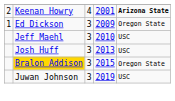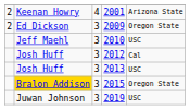 <table class="wikitable">
 <tr>
 </tr>
 <tr>
 <td>2</td>
 <td><a href='#'>Keenan Howry</a></td>
 <td>4</td>
 <td><a href='#'>2001</a></td>
-<td style="font-size:80%;"><strong>Arizona State</strong></td>
+<td style="font-size:80%;">Arizona State</td>
 </tr>
 <tr>
-<td>1</td>
+<td>2</td>
 <td><a href='#'>Ed Dickson</a></td>
 <td>3</td>
 <td><a href='#'>2009</a></td>
 <td style="font-size:80%;">Oregon State</td>
 </tr>
 <tr>
 <td></td>
 <td><a href='#'>Jeff Maehl</a></td>
 <td>3</td>
 <td><a href='#'>2010</a></td>
 <td style="font-size:80%;">USC</td>
+</tr>
+<tr>
+<td></td>
+<td><a href='#'>Josh Huff</a></td>
+<td>3</td>
+<td><a href='#'>2012</a></td>
+<td style="font-size:80%;">Cal</td>
 </tr>
 <tr>
 <td></td>
 <td><a href='#'>Josh Huff</a></td>
 <td>3</td>
 <td><a href='#'>2013</a></td>
 <td style="font-size:80%;">USC</td>
 </tr>
 <tr>
 <td></td>
 <td style="background: gold;"><a href='#'>Bralon Addison</a></td>
 <td>3</td>
 <td><a href='#'>2015</a></td>
 <td style="font-size:80%;">Oregon State</td>
 </tr>
 <tr>
 <td></td>
 <td>Juwan Johnson</td>
 <td>3</td>
 <td><a href='#'>2019</a></td>
 <td style="font-size:80%;">USC</td>
 </tr>
 </table>
